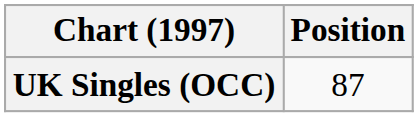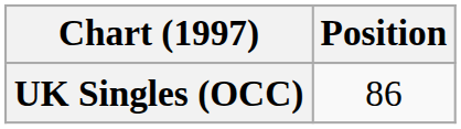 <table class="wikitable plainrowheaders" style="text-align:center">
 <tr>
 <th>Chart (1997)</th>
 <th>Position</th>
 </tr>
 <tr>
 <th scope="row">UK Singles (OCC)</th>
-<td>87</td>
+<td>86</td>
 </tr>
 </table>
